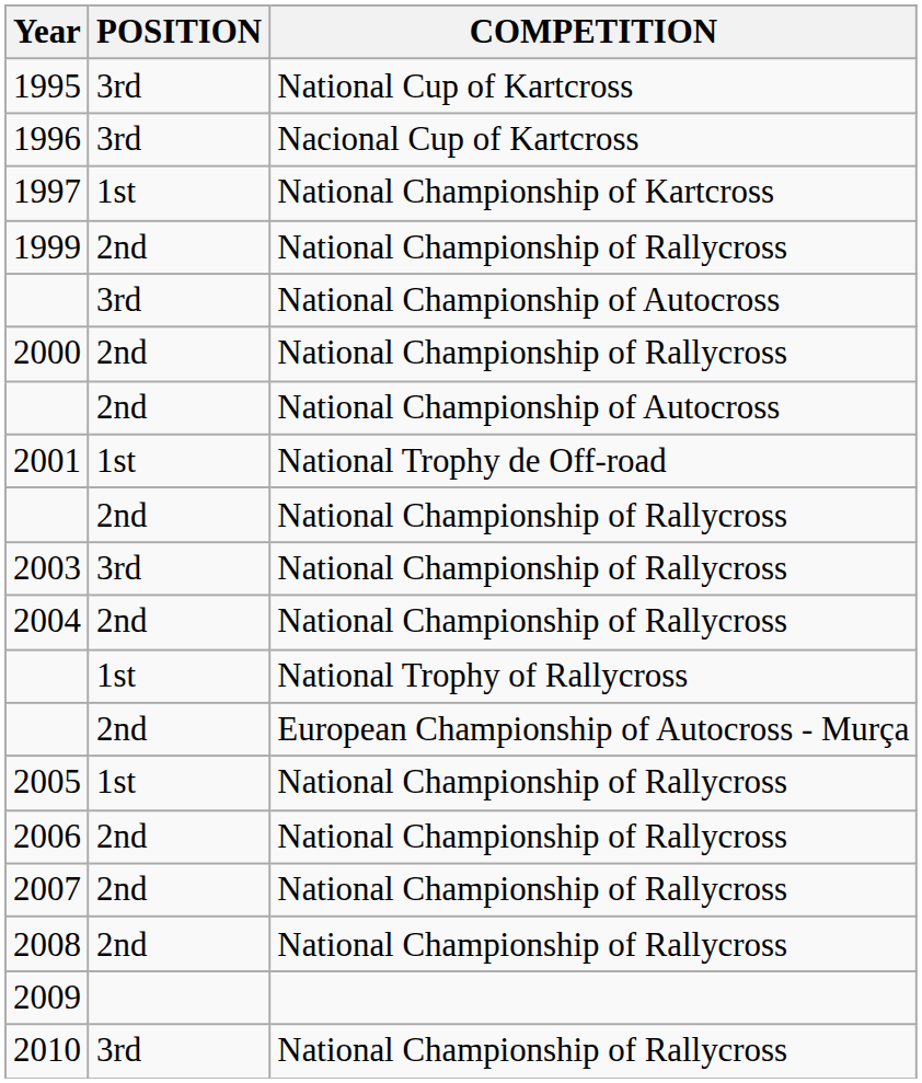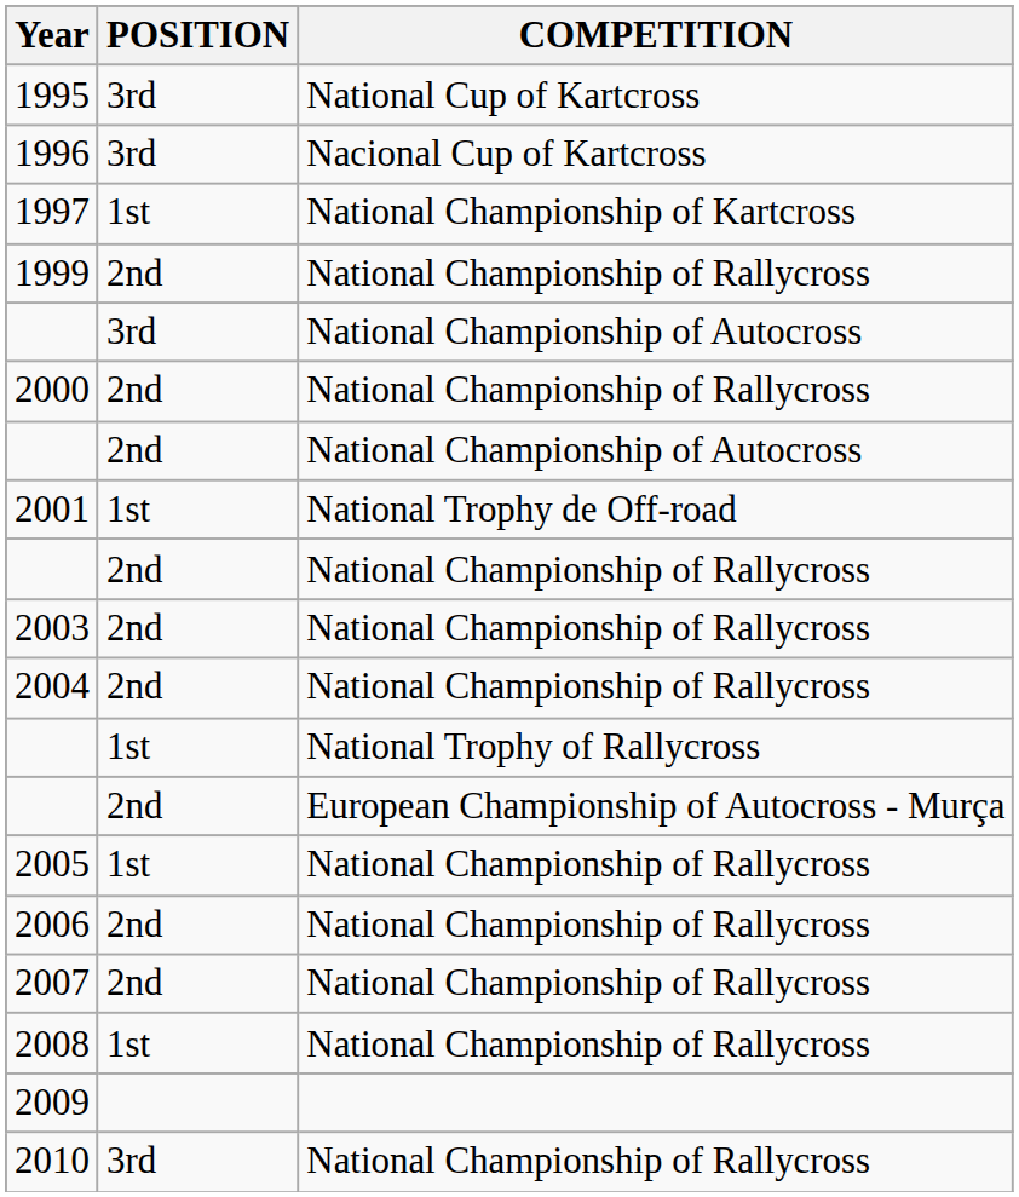 <table class="wikitable">
 <tr>
 <th>Year</th>
 <th>POSITION</th>
 <th>COMPETITION</th>
 </tr>
 <tr>
 <td>1995</td>
 <td>3rd</td>
 <td>National Cup of Kartcross</td>
 </tr>
 <tr>
 <td>1996</td>
 <td>3rd</td>
 <td>Nacional Cup of Kartcross</td>
 </tr>
 <tr>
 <td>1997</td>
 <td>1st</td>
 <td>National Championship of Kartcross</td>
 </tr>
 <tr>
 <td>1999</td>
 <td>2nd</td>
 <td>National Championship of Rallycross</td>
 </tr>
 <tr>
 <td></td>
 <td>3rd</td>
 <td>National Championship of Autocross</td>
 </tr>
 <tr>
 <td>2000</td>
 <td>2nd</td>
 <td>National Championship of Rallycross</td>
 </tr>
 <tr>
 <td></td>
 <td>2nd</td>
 <td>National Championship of Autocross</td>
 </tr>
 <tr>
 <td>2001</td>
 <td>1st</td>
 <td>National Trophy de Off-road</td>
 </tr>
 <tr>
 <td></td>
 <td>2nd</td>
 <td>National Championship of Rallycross</td>
 </tr>
 <tr>
 <td>2003</td>
-<td>3rd</td>
+<td>2nd</td>
 <td>National Championship of Rallycross</td>
 </tr>
 <tr>
 <td>2004</td>
 <td>2nd</td>
 <td>National Championship of Rallycross</td>
 </tr>
 <tr>
 <td></td>
 <td>1st</td>
 <td>National Trophy of Rallycross</td>
 </tr>
 <tr>
 <td></td>
 <td>2nd</td>
 <td>European Championship of Autocross - Murça</td>
 </tr>
 <tr>
 <td>2005</td>
 <td>1st</td>
 <td>National Championship of Rallycross</td>
 </tr>
 <tr>
 <td>2006</td>
 <td>2nd</td>
 <td>National Championship of Rallycross</td>
 </tr>
 <tr>
 <td>2007</td>
 <td>2nd</td>
 <td>National Championship of Rallycross</td>
 </tr>
 <tr>
 <td>2008</td>
-<td>2nd</td>
+<td>1st</td>
 <td>National Championship of Rallycross</td>
 </tr>
 <tr>
 <td>2009</td>
 <td></td>
 <td></td>
 </tr>
 <tr>
 <td>2010</td>
 <td>3rd</td>
 <td>National Championship of Rallycross</td>
 </tr>
 <tr>
 </tr>
 </table>
